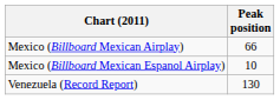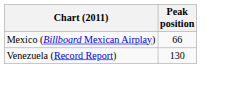 <table class="wikitable sortable">
 <tr>
 <th align="left">Chart (2011)</th>
 <th align="left">Peak<br>position</th>
 </tr>
 <tr>
 <td align="left">Mexico (<a href='#'><em>Billboard</em> Mexican Airplay</a>)</td>
 <td style="text-align:center;">66</td>
 </tr>
 <tr>
-<td align="left">Mexico (<a href='#'><em>Billboard</em> Mexican Espanol Airplay</a>)</td>
-<td style="text-align:center;">10</td>
-</tr>
-<tr>
 <td align="left">Venezuela (<a href='#'>Record Report</a>)</td>
 <td align="center">130</td>
 </tr>
 </table>
